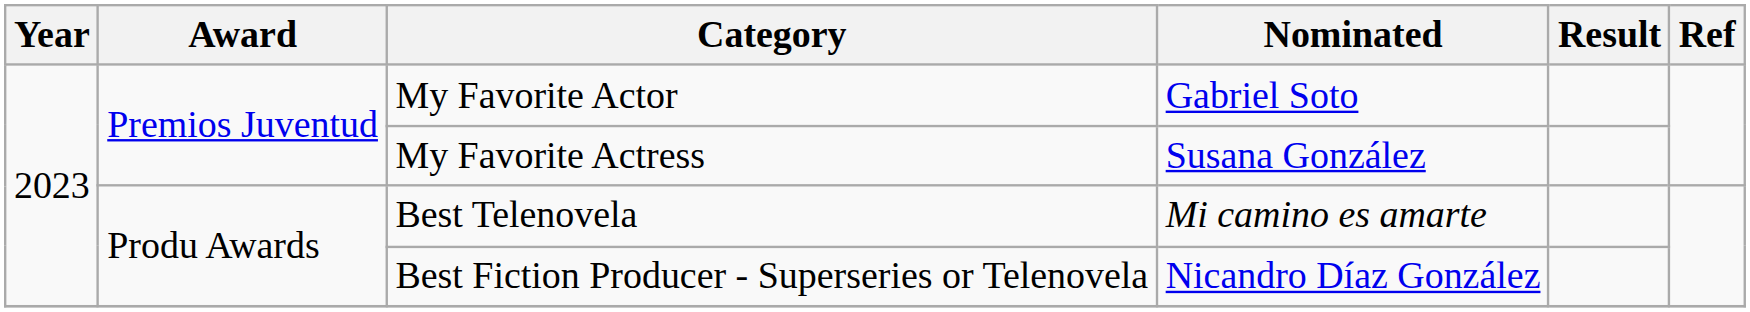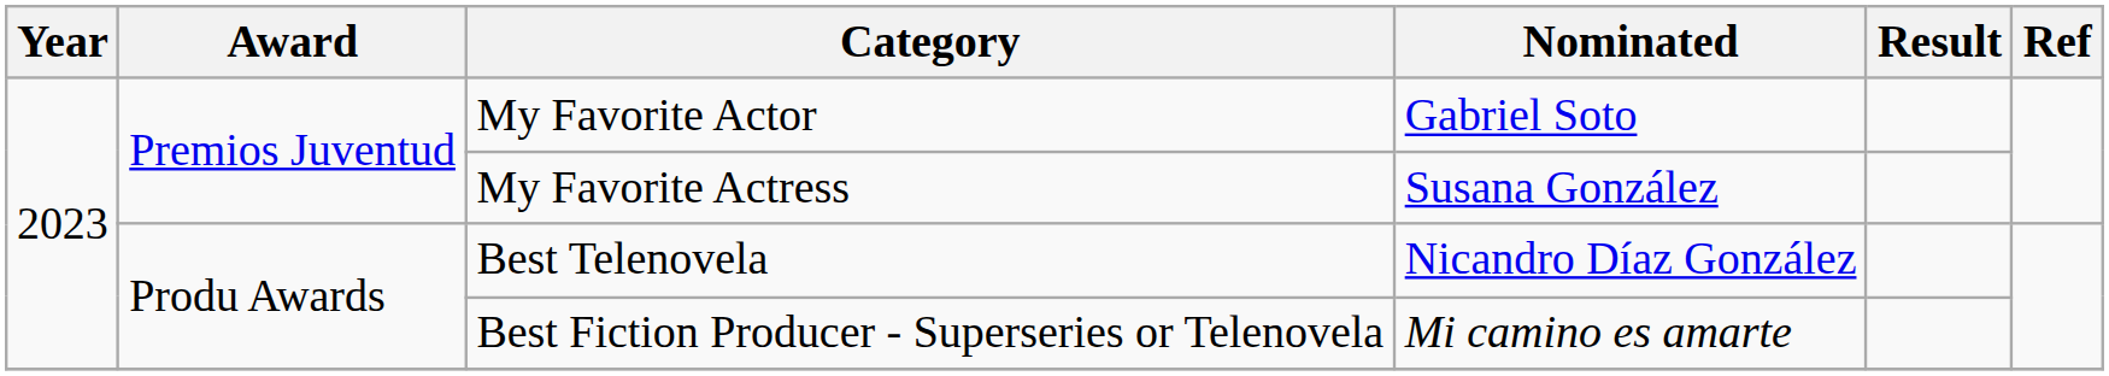 <table class="wikitable plainrowheaders">
 <tr>
 <th scope="col">Year</th>
 <th scope="col">Award</th>
 <th scope="col">Category</th>
 <th scope="col">Nominated</th>
 <th scope="col">Result</th>
 <th scope="col">Ref</th>
 </tr>
 <tr>
 <td rowspan="4">2023</td>
 <td rowspan="2"><a href='#'>Premios Juventud</a></td>
 <td>My Favorite Actor</td>
 <td><a href='#'>Gabriel Soto</a></td>
 <td></td>
 <td align="center" rowspan="2"></td>
 </tr>
 <tr>
 <td>My Favorite Actress</td>
 <td><a href='#'>Susana González</a></td>
 <td></td>
 </tr>
 <tr>
 <td rowspan="2">Produ Awards</td>
 <td>Best Telenovela</td>
-<td><em>Mi camino es amarte</em></td>
+<td><a href='#'>Nicandro Díaz González</a></td>
 <td></td>
 <td align="center" rowspan="2"></td>
 </tr>
 <tr>
 <td>Best Fiction Producer - Superseries or Telenovela</td>
-<td><a href='#'>Nicandro Díaz González</a></td>
+<td><em>Mi camino es amarte</em></td>
 <td></td>
 </tr>
 <tr>
 </tr>
 </table>
